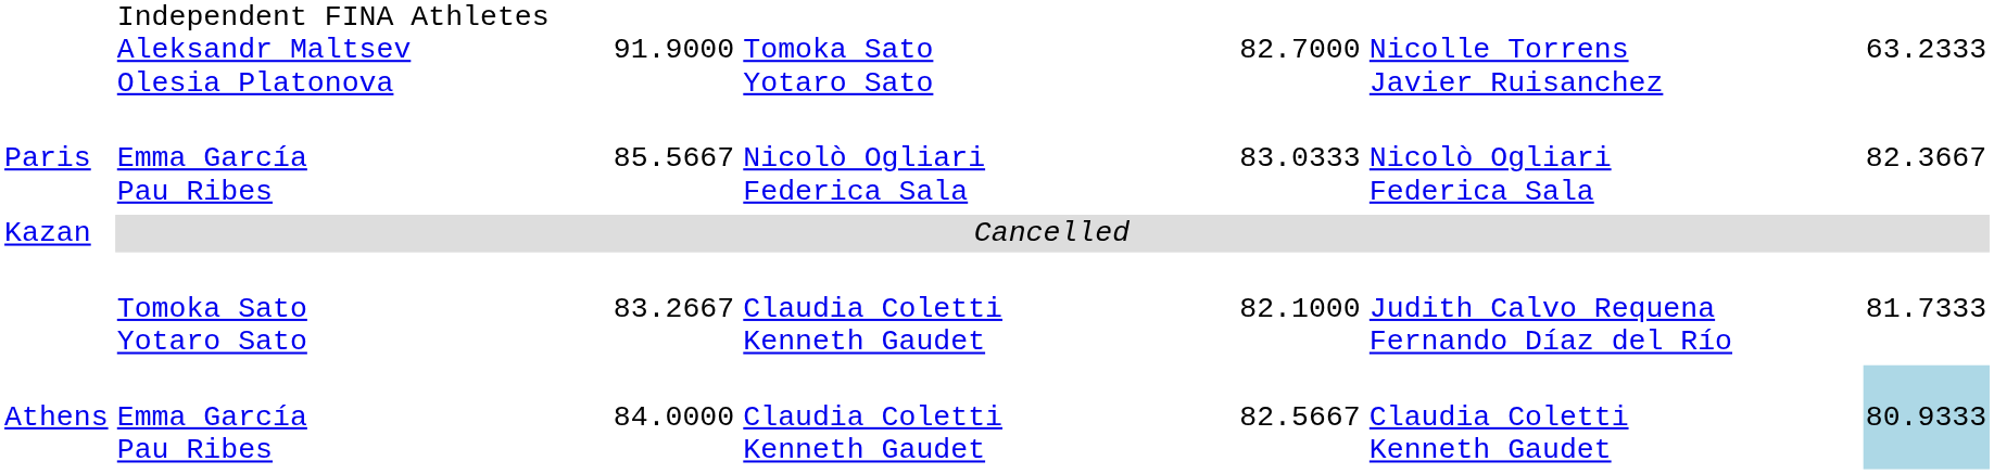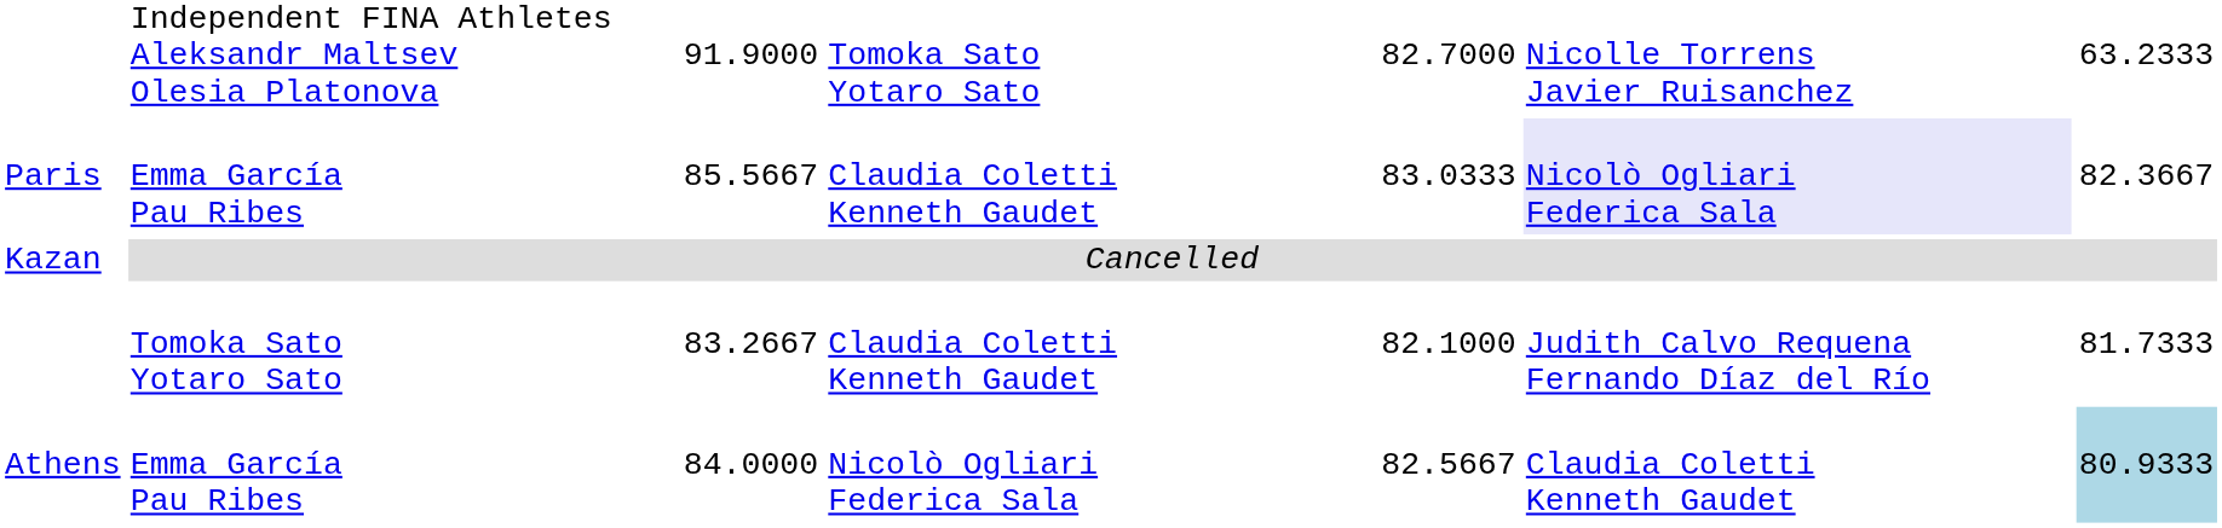 <table>
 <tr>
 <td><br></td>
 <td width=220> Independent FINA Athletes <br> <a href='#'>Aleksandr Maltsev</a> <br> <a href='#'>Olesia Platonova</a></td>
 <td>91.9000</td>
 <td width=220> <br> <a href='#'>Tomoka Sato</a> <br> <a href='#'>Yotaro Sato</a></td>
 <td>82.7000</td>
 <td width=220> <br> <a href='#'>Nicolle Torrens</a> <br> <a href='#'>Javier Ruisanchez</a></td>
 <td>63.2333</td>
 </tr>
 <tr>
 <td> <a href='#'>Paris</a></td>
 <td width=220> <br> <a href='#'>Emma García</a> <br> <a href='#'>Pau Ribes</a></td>
 <td>85.5667</td>
-<td width=220> <br> <a href='#'>Nicolò Ogliari</a> <br> <a href='#'>Federica Sala</a></td>
+<td width=220> <br> <a href='#'>Claudia Coletti</a> <br> <a href='#'>Kenneth Gaudet</a></td>
 <td>83.0333</td>
-<td width=220> <br> <a href='#'>Nicolò Ogliari</a> <br> <a href='#'>Federica Sala</a></td>
+<td width=220 style="background: lavender;"> <br> <a href='#'>Nicolò Ogliari</a> <br> <a href='#'>Federica Sala</a></td>
 <td>82.3667</td>
 </tr>
 <tr>
 <td> <a href='#'>Kazan</a></td>
 <td bgcolor="#DDDDDD" align=center colspan=6><em>Cancelled</em></td>
 </tr>
 <tr>
 <td></td>
 <td width=220> <br> <a href='#'>Tomoka Sato</a> <br> <a href='#'>Yotaro Sato</a></td>
 <td>83.2667</td>
 <td width=220> <br> <a href='#'>Claudia Coletti</a> <br> <a href='#'>Kenneth Gaudet</a></td>
 <td>82.1000</td>
 <td width=220> <br> <a href='#'>Judith Calvo Requena</a> <br> <a href='#'>Fernando Díaz del Río</a></td>
 <td>81.7333</td>
 </tr>
 <tr>
 <td> <a href='#'>Athens</a></td>
 <td width=220> <br> <a href='#'>Emma García</a> <br> <a href='#'>Pau Ribes</a></td>
 <td>84.0000</td>
-<td width=220> <br> <a href='#'>Claudia Coletti</a> <br> <a href='#'>Kenneth Gaudet</a></td>
+<td width=220> <br> <a href='#'>Nicolò Ogliari</a> <br> <a href='#'>Federica Sala</a></td>
 <td>82.5667</td>
 <td width=220> <br> <a href='#'>Claudia Coletti</a> <br> <a href='#'>Kenneth Gaudet</a></td>
 <td style="background: lightblue;">80.9333</td>
 </tr>
 </table>
